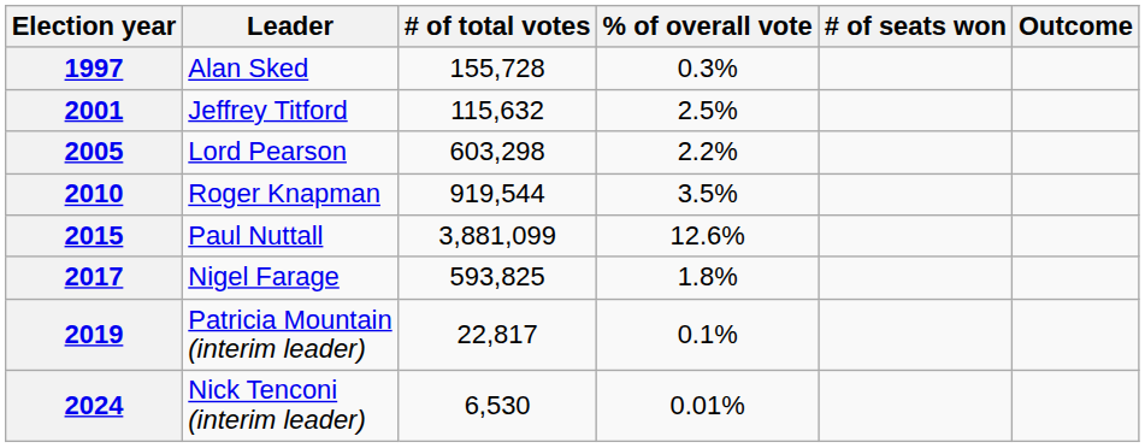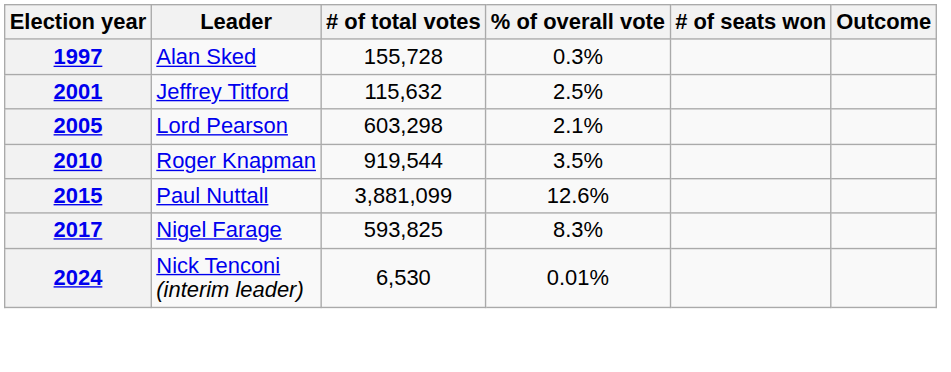 <table class="wikitable">
 <tr>
 <th>Election year</th>
 <th>Leader</th>
 <th># of total votes</th>
 <th>% of overall vote</th>
 <th># of seats won</th>
 <th>Outcome</th>
 </tr>
 <tr>
 <th><a href='#'>1997</a></th>
 <td><a href='#'>Alan Sked</a></td>
 <td style="text-align:center;">155,728 </td>
 <td style="text-align:center;">0.3% </td>
 <td style="text-align:center;"> </td>
 <td></td>
 </tr>
 <tr>
 <th><a href='#'>2001</a></th>
 <td><a href='#'>Jeffrey Titford</a></td>
 <td style="text-align:center;">115,632 </td>
 <td style="text-align:center;">2.5% </td>
 <td style="text-align:center;"> </td>
 <td></td>
 </tr>
 <tr>
 <th><a href='#'>2005</a></th>
 <td><a href='#'>Lord Pearson</a></td>
 <td style="text-align:center;">603,298 </td>
-<td style="text-align:center;">2.2% </td>
+<td style="text-align:center;">2.1% </td>
 <td style="text-align:center;"> </td>
 <td></td>
 </tr>
 <tr>
 <th><a href='#'>2010</a></th>
 <td><a href='#'>Roger Knapman</a></td>
 <td style="text-align:center;">919,544 </td>
 <td style="text-align:center;">3.5% </td>
 <td style="text-align:center;"> </td>
 <td></td>
 </tr>
 <tr>
 <th><a href='#'>2015</a></th>
 <td><a href='#'>Paul Nuttall</a></td>
 <td style="text-align:center;">3,881,099 </td>
 <td style="text-align:center;">12.6% </td>
 <td style="text-align:center;"> </td>
 <td></td>
 </tr>
 <tr>
 <th><a href='#'>2017</a></th>
 <td><a href='#'>Nigel Farage</a></td>
 <td style="text-align:center;">593,825 </td>
-<td style="text-align:center;">1.8% </td>
-<td style="text-align:center;"> </td>
-<td></td>
-</tr>
-<tr>
-<th><a href='#'>2019</a></th>
-<td><a href='#'>Patricia Mountain</a><br><em>(interim leader)</em></td>
-<td style="text-align:center;">22,817 </td>
-<td style="text-align:center;">0.1% </td>
+<td style="text-align:center;">8.3% </td>
 <td style="text-align:center;"> </td>
 <td></td>
 </tr>
 <tr>
 <th><a href='#'>2024</a></th>
 <td><a href='#'>Nick Tenconi</a><br><em>(interim leader)</em></td>
 <td style="text-align:center;">6,530 </td>
 <td style="text-align:center;">0.01% </td>
 <td style="text-align:center;"> </td>
 <td></td>
 </tr>
 </table>
